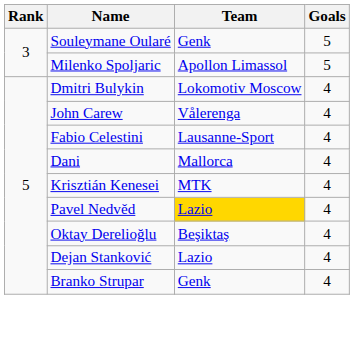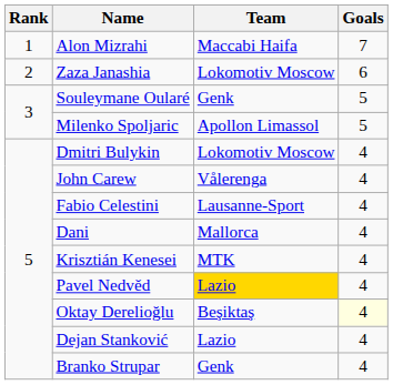 <table class="wikitable" style="text-align:center">
 <tr>
 <th>Rank</th>
 <th>Name</th>
 <th>Team</th>
 <th>Goals</th>
+</tr>
+<tr>
+<td>1</td>
+<td align="left"> <a href='#'>Alon Mizrahi</a></td>
+<td align="left"> <a href='#'>Maccabi Haifa</a></td>
+<td>7</td>
+</tr>
+<tr>
+<td>2</td>
+<td align="left"> <a href='#'>Zaza Janashia</a></td>
+<td align="left"> <a href='#'>Lokomotiv Moscow</a></td>
+<td>6</td>
 </tr>
 <tr>
 <td rowspan="2">3</td>
 <td align="left"> <a href='#'>Souleymane Oularé</a></td>
 <td align="left"> <a href='#'>Genk</a></td>
 <td>5</td>
 </tr>
 <tr>
 <td align="left"> <a href='#'>Milenko Spoljaric</a></td>
 <td align="left"> <a href='#'>Apollon Limassol</a></td>
 <td>5</td>
 </tr>
 <tr>
 <td rowspan="9">5</td>
 <td align="left"> <a href='#'>Dmitri Bulykin</a></td>
 <td align="left"> <a href='#'>Lokomotiv Moscow</a></td>
 <td>4</td>
 </tr>
 <tr>
 <td align="left"> <a href='#'>John Carew</a></td>
 <td align="left"> <a href='#'>Vålerenga</a></td>
 <td>4</td>
 </tr>
 <tr>
 <td align="left"> <a href='#'>Fabio Celestini</a></td>
 <td align="left"> <a href='#'>Lausanne-Sport</a></td>
 <td>4</td>
 </tr>
 <tr>
 <td align="left"> <a href='#'>Dani</a></td>
 <td align="left"> <a href='#'>Mallorca</a></td>
 <td>4</td>
 </tr>
 <tr>
 <td align="left"> <a href='#'>Krisztián Kenesei</a></td>
 <td align="left"> <a href='#'>MTK</a></td>
 <td>4</td>
 </tr>
 <tr>
 <td align="left"> <a href='#'>Pavel Nedvěd</a></td>
 <td align="left" style="background: gold;"> <a href='#'>Lazio</a></td>
 <td>4</td>
 </tr>
 <tr>
 <td align="left"> <a href='#'>Oktay Derelioğlu</a></td>
 <td align="left"> <a href='#'>Beşiktaş</a></td>
-<td>4</td>
+<td style="background: lightyellow;">4</td>
 </tr>
 <tr>
 <td align="left"> <a href='#'>Dejan Stanković</a></td>
 <td align="left"> <a href='#'>Lazio</a></td>
 <td>4</td>
 </tr>
 <tr>
 <td align="left"> <a href='#'>Branko Strupar</a></td>
 <td align="left"> <a href='#'>Genk</a></td>
 <td>4</td>
 </tr>
 </table>
